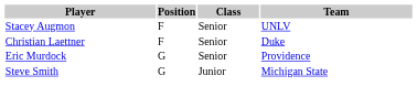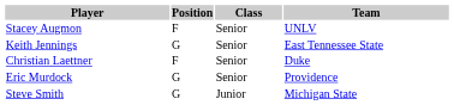 <table style="width:600px" "border:'1' 'solid' 'gray'">
 <tr>
 <th style="background:#CCCCCC;width:40%">Player</th>
 <th style="background:#CCCCCC;width:4%">Position</th>
 <th style="background:#CCCCCC;width:16%">Class</th>
 <th style="background:#CCCCCC;width:40%">Team</th>
 </tr>
 <tr>
 <td><a href='#'>Stacey Augmon</a></td>
 <td>F</td>
 <td>Senior</td>
 <td><a href='#'>UNLV</a></td>
+</tr>
+<tr>
+<td><a href='#'>Keith Jennings</a></td>
+<td>G</td>
+<td>Senior</td>
+<td><a href='#'>East Tennessee State</a></td>
 </tr>
 <tr>
 <td><a href='#'>Christian Laettner</a></td>
 <td>F</td>
 <td>Senior</td>
 <td><a href='#'>Duke</a></td>
 </tr>
 <tr>
 <td><a href='#'>Eric Murdock</a></td>
 <td>G</td>
 <td>Senior</td>
 <td><a href='#'>Providence</a></td>
 </tr>
 <tr>
 <td><a href='#'>Steve Smith</a></td>
 <td>G</td>
 <td>Junior</td>
 <td><a href='#'>Michigan State</a></td>
 </tr>
 </table>
